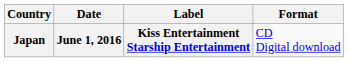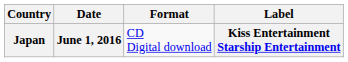 <table class="wikitable plainrowheaders">
 <tr>
 <th scope="col">Country</th>
 <th>Date</th>
+<th>Format</th>
 <th>Label</th>
-<th>Format</th>
 </tr>
 <tr>
 <th scope="row" rowspan="1">Japan</th>
 <th scope="row" rowspan="1">June 1, 2016</th>
+<td><a href='#'>CD</a><br><a href='#'>Digital download</a></td>
 <th scope="row" rowspan="1">Kiss Entertainment<br><a href='#'>Starship Entertainment</a></th>
-<td><a href='#'>CD</a><br><a href='#'>Digital download</a></td>
 </tr>
 </table>
